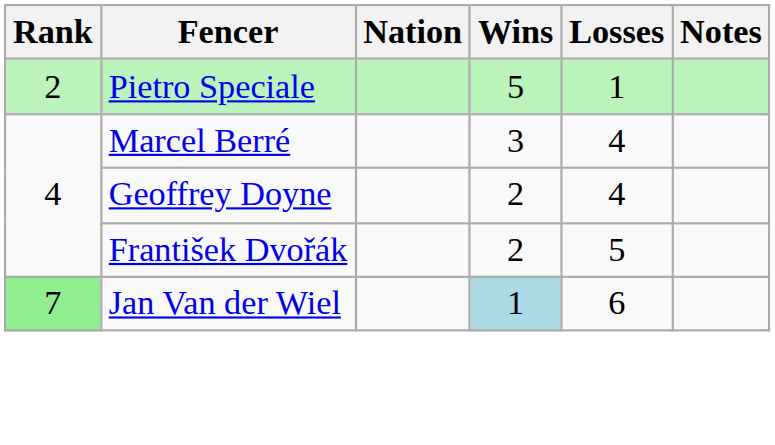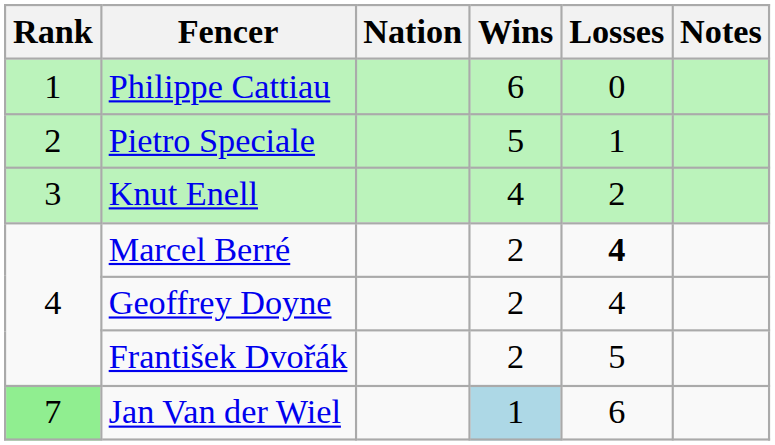 <table class="wikitable sortable" style="text-align:center">
 <tr>
 <th>Rank</th>
 <th>Fencer</th>
 <th>Nation</th>
 <th>Wins</th>
 <th>Losses</th>
 <th>Notes</th>
 </tr>
 <tr bgcolor=bbf3bb>
+<td>1</td>
+<td align=left><a href='#'>Philippe Cattiau</a></td>
+<td align=left></td>
+<td>6</td>
+<td>0</td>
+<td></td>
+</tr>
+<tr bgcolor=bbf3bb>
 <td>2</td>
 <td align=left><a href='#'>Pietro Speciale</a></td>
 <td align=left></td>
 <td>5</td>
 <td>1</td>
 <td></td>
 </tr>
+<tr bgcolor=bbf3bb>
+<td>3</td>
+<td align=left><a href='#'>Knut Enell</a></td>
+<td align=left></td>
+<td>4</td>
+<td>2</td>
+<td></td>
+</tr>
 <tr>
 <td rowspan=3>4</td>
 <td align=left><a href='#'>Marcel Berré</a></td>
 <td align=left></td>
-<td>3</td>
-<td>4</td>
+<td>2</td>
+<td><strong>4</strong></td>
 <td></td>
 </tr>
 <tr>
 <td align=left><a href='#'>Geoffrey Doyne</a></td>
 <td align=left></td>
 <td>2</td>
 <td>4</td>
 <td></td>
 </tr>
 <tr>
 <td align=left><a href='#'>František Dvořák</a></td>
 <td align=left></td>
 <td>2</td>
 <td>5</td>
 <td></td>
 </tr>
 <tr>
 <td style="background: lightgreen;">7</td>
 <td align=left><a href='#'>Jan Van der Wiel</a></td>
 <td align=left></td>
 <td style="background: lightblue;">1</td>
 <td>6</td>
 <td></td>
 </tr>
 </table>
